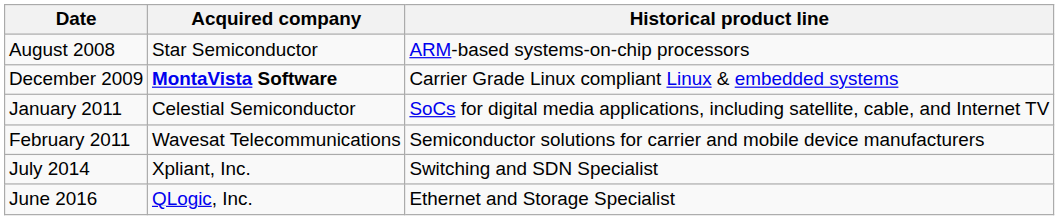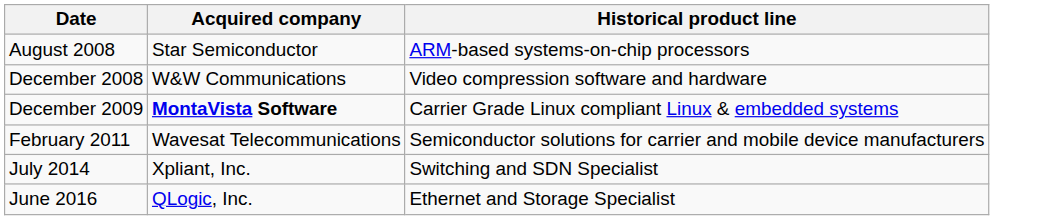 <table class="wikitable">
 <tr>
 <th>Date</th>
 <th>Acquired company</th>
 <th>Historical product line</th>
 </tr>
 <tr>
 <td>August 2008</td>
 <td>Star Semiconductor</td>
 <td><a href='#'>ARM</a>-based systems-on-chip processors</td>
 </tr>
 <tr>
+<td>December 2008</td>
+<td>W&W Communications</td>
+<td>Video compression software and hardware</td>
+</tr>
+<tr>
 <td>December 2009</td>
 <td><strong><a href='#'>MontaVista</a> Software</strong></td>
 <td>Carrier Grade Linux compliant <a href='#'>Linux</a> & <a href='#'>embedded systems</a></td>
-</tr>
-<tr>
-<td>January 2011</td>
-<td>Celestial Semiconductor</td>
-<td><a href='#'>SoCs</a> for digital media applications, including satellite, cable, and Internet TV</td>
 </tr>
 <tr>
 <td>February 2011</td>
 <td>Wavesat Telecommunications</td>
 <td>Semiconductor solutions for carrier and mobile device manufacturers</td>
 </tr>
 <tr>
 <td>July 2014</td>
 <td>Xpliant, Inc.</td>
 <td>Switching and SDN Specialist</td>
 </tr>
 <tr>
 <td>June 2016</td>
 <td><a href='#'>QLogic</a>, Inc.</td>
 <td>Ethernet and Storage Specialist</td>
 </tr>
 </table>
